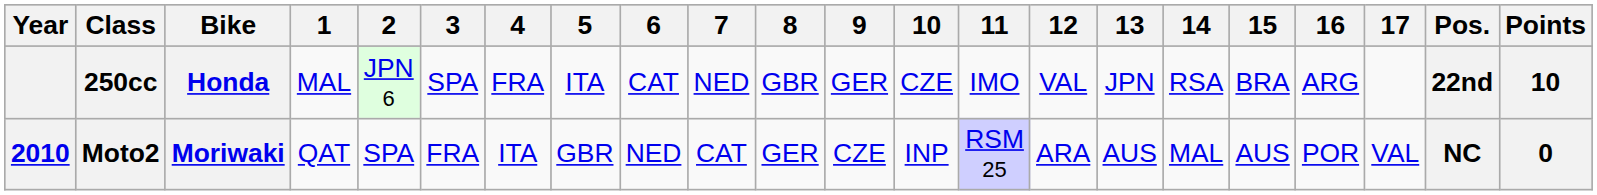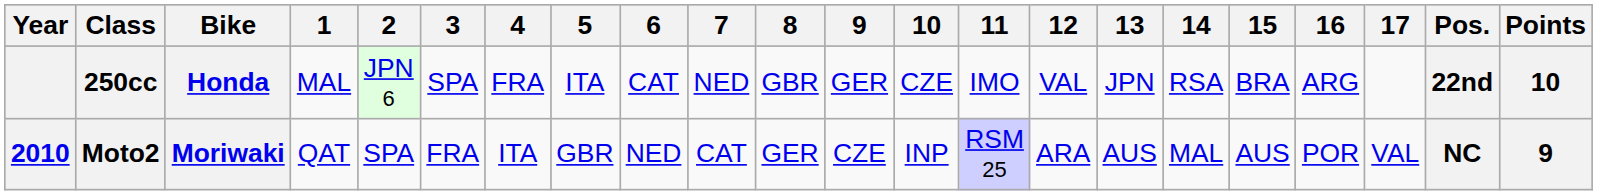 <table class="wikitable" style="text-align:center">
 <tr>
 <th>Year</th>
 <th>Class</th>
 <th>Bike</th>
 <th>1</th>
 <th>2</th>
 <th>3</th>
 <th>4</th>
 <th>5</th>
 <th>6</th>
 <th>7</th>
 <th>8</th>
 <th>9</th>
 <th>10</th>
 <th>11</th>
 <th>12</th>
 <th>13</th>
 <th>14</th>
 <th>15</th>
 <th>16</th>
 <th>17</th>
 <th>Pos.</th>
 <th>Points</th>
 </tr>
 <tr>
 <th></th>
 <th>250cc</th>
 <th><a href='#'>Honda</a></th>
 <td><a href='#'>MAL</a></td>
 <td style="background:#DFFFDF;"><a href='#'>JPN</a><br><small>6</small></td>
 <td><a href='#'>SPA</a></td>
 <td><a href='#'>FRA</a></td>
 <td><a href='#'>ITA</a></td>
 <td><a href='#'>CAT</a></td>
 <td><a href='#'>NED</a></td>
 <td><a href='#'>GBR</a></td>
 <td><a href='#'>GER</a></td>
 <td><a href='#'>CZE</a></td>
 <td><a href='#'>IMO</a></td>
 <td><a href='#'>VAL</a></td>
 <td><a href='#'>JPN</a></td>
 <td><a href='#'>RSA</a></td>
 <td><a href='#'>BRA</a></td>
 <td><a href='#'>ARG</a></td>
 <td></td>
 <th>22nd</th>
 <th>10</th>
 </tr>
 <tr>
 <th><a href='#'>2010</a></th>
 <th>Moto2</th>
 <th><a href='#'>Moriwaki</a></th>
 <td><a href='#'>QAT</a></td>
 <td><a href='#'>SPA</a></td>
 <td><a href='#'>FRA</a></td>
 <td><a href='#'>ITA</a></td>
 <td><a href='#'>GBR</a></td>
 <td><a href='#'>NED</a></td>
 <td><a href='#'>CAT</a></td>
 <td><a href='#'>GER</a></td>
 <td><a href='#'>CZE</a></td>
 <td><a href='#'>INP</a></td>
 <td style="background:#cfcfff;"><a href='#'>RSM</a><br><small>25</small></td>
 <td><a href='#'>ARA</a></td>
 <td><a href='#'>AUS</a></td>
 <td><a href='#'>MAL</a></td>
 <td><a href='#'>AUS</a></td>
 <td><a href='#'>POR</a></td>
 <td><a href='#'>VAL</a></td>
 <th>NC</th>
-<th>0</th>
+<th>9</th>
 </tr>
 </table>
